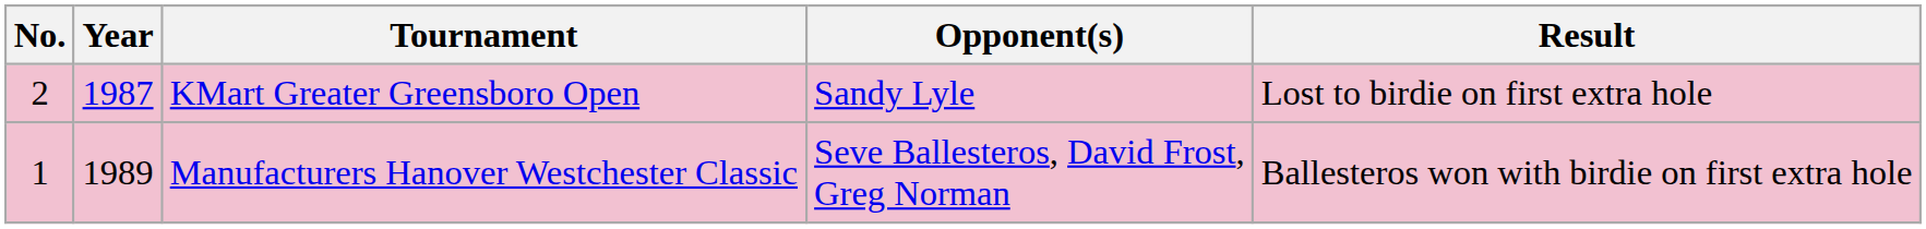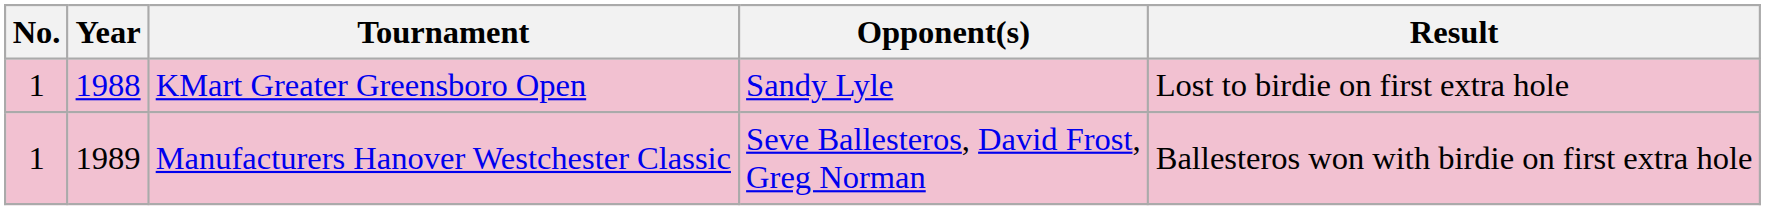 <table class="wikitable" style="font-size:95%;">
 <tr>
 <th>No.</th>
 <th>Year</th>
 <th>Tournament</th>
 <th>Opponent(s)</th>
 <th>Result</th>
 </tr>
 <tr style="background:#F2C1D1;">
-<td align=center>2</td>
-<td><a href='#'>1987</a></td>
+<td align=center>1</td>
+<td><a href='#'>1988</a></td>
 <td><a href='#'>KMart Greater Greensboro Open</a></td>
 <td> <a href='#'>Sandy Lyle</a></td>
 <td>Lost to birdie on first extra hole</td>
 </tr>
 <tr style="background:#F2C1D1;">
 <td align=center>1</td>
 <td>1989</td>
 <td><a href='#'>Manufacturers Hanover Westchester Classic</a></td>
 <td> <a href='#'>Seve Ballesteros</a>,  <a href='#'>David Frost</a>,<br> <a href='#'>Greg Norman</a></td>
 <td>Ballesteros won with birdie on first extra hole</td>
 </tr>
 </table>
